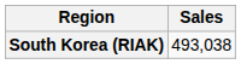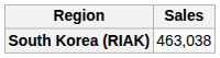 <table class="wikitable plainrowheaders">
 <tr>
 <th>Region</th>
 <th>Sales</th>
 </tr>
 <tr>
 <th scope="row">South Korea (RIAK)</th>
-<td>493,038</td>
+<td>463,038</td>
 </tr>
 </table>
